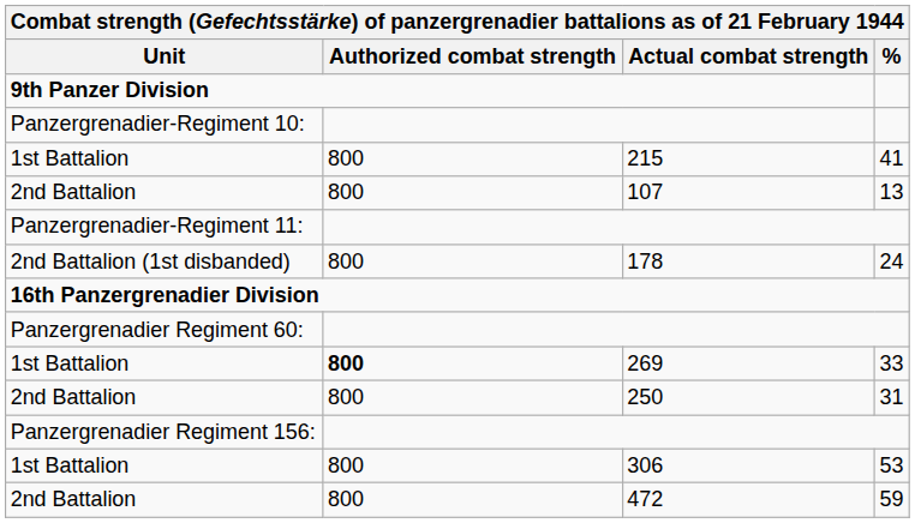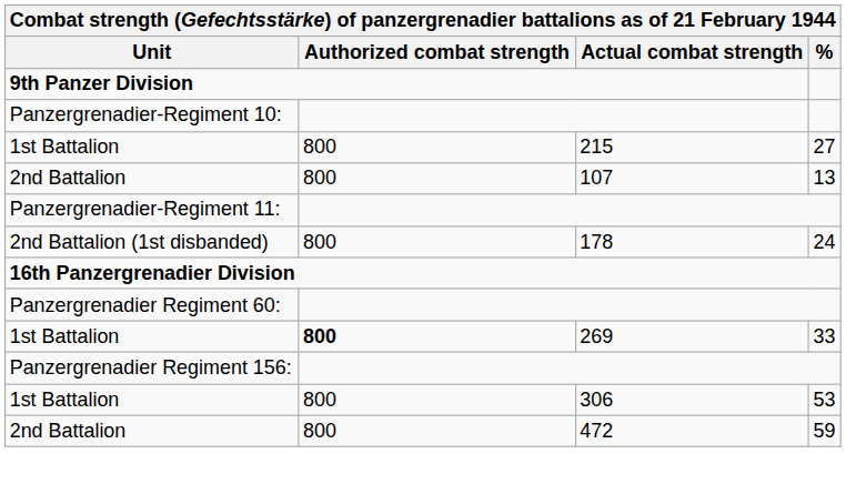 <table class="wikitable">
 <tr>
 <th colspan="4">Combat strength (<em>Gefechtsstärke</em>) of panzergrenadier battalions as of 21 February 1944</th>
 </tr>
 <tr>
 <th>Unit</th>
 <th>Authorized combat strength</th>
 <th>Actual combat strength</th>
 <th>%</th>
 </tr>
 <tr>
 <td colspan="3"><strong>9th Panzer Division</strong></td>
 <td></td>
 </tr>
 <tr>
 <td>Panzergrenadier-Regiment 10:</td>
 <td colspan="2"></td>
 <td></td>
 </tr>
 <tr>
 <td>1st Battalion</td>
 <td>800</td>
 <td>215</td>
-<td>41</td>
+<td>27</td>
 </tr>
 <tr>
 <td>2nd Battalion</td>
 <td>800</td>
 <td>107</td>
 <td>13</td>
 </tr>
 <tr>
 <td>Panzergrenadier-Regiment 11:</td>
 <td colspan="3"></td>
 </tr>
 <tr>
 <td>2nd Battalion (1st disbanded)</td>
 <td>800</td>
 <td>178</td>
 <td>24</td>
 </tr>
 <tr>
 <td colspan="4"><strong>16th Panzergrenadier Division</strong></td>
 </tr>
 <tr>
 <td>Panzergrenadier Regiment 60:</td>
 <td colspan="3"></td>
 </tr>
 <tr>
 <td>1st Battalion</td>
 <td><strong>800</strong></td>
 <td>269</td>
 <td>33</td>
 </tr>
 <tr>
-<td>2nd Battalion</td>
-<td>800</td>
-<td>250</td>
-<td>31</td>
-</tr>
-<tr>
 <td>Panzergrenadier Regiment 156:</td>
 <td colspan="3"></td>
 </tr>
 <tr>
 <td>1st Battalion</td>
 <td>800</td>
 <td>306</td>
 <td>53</td>
 </tr>
 <tr>
 <td>2nd Battalion</td>
 <td>800</td>
 <td>472</td>
 <td>59</td>
 </tr>
 </table>
